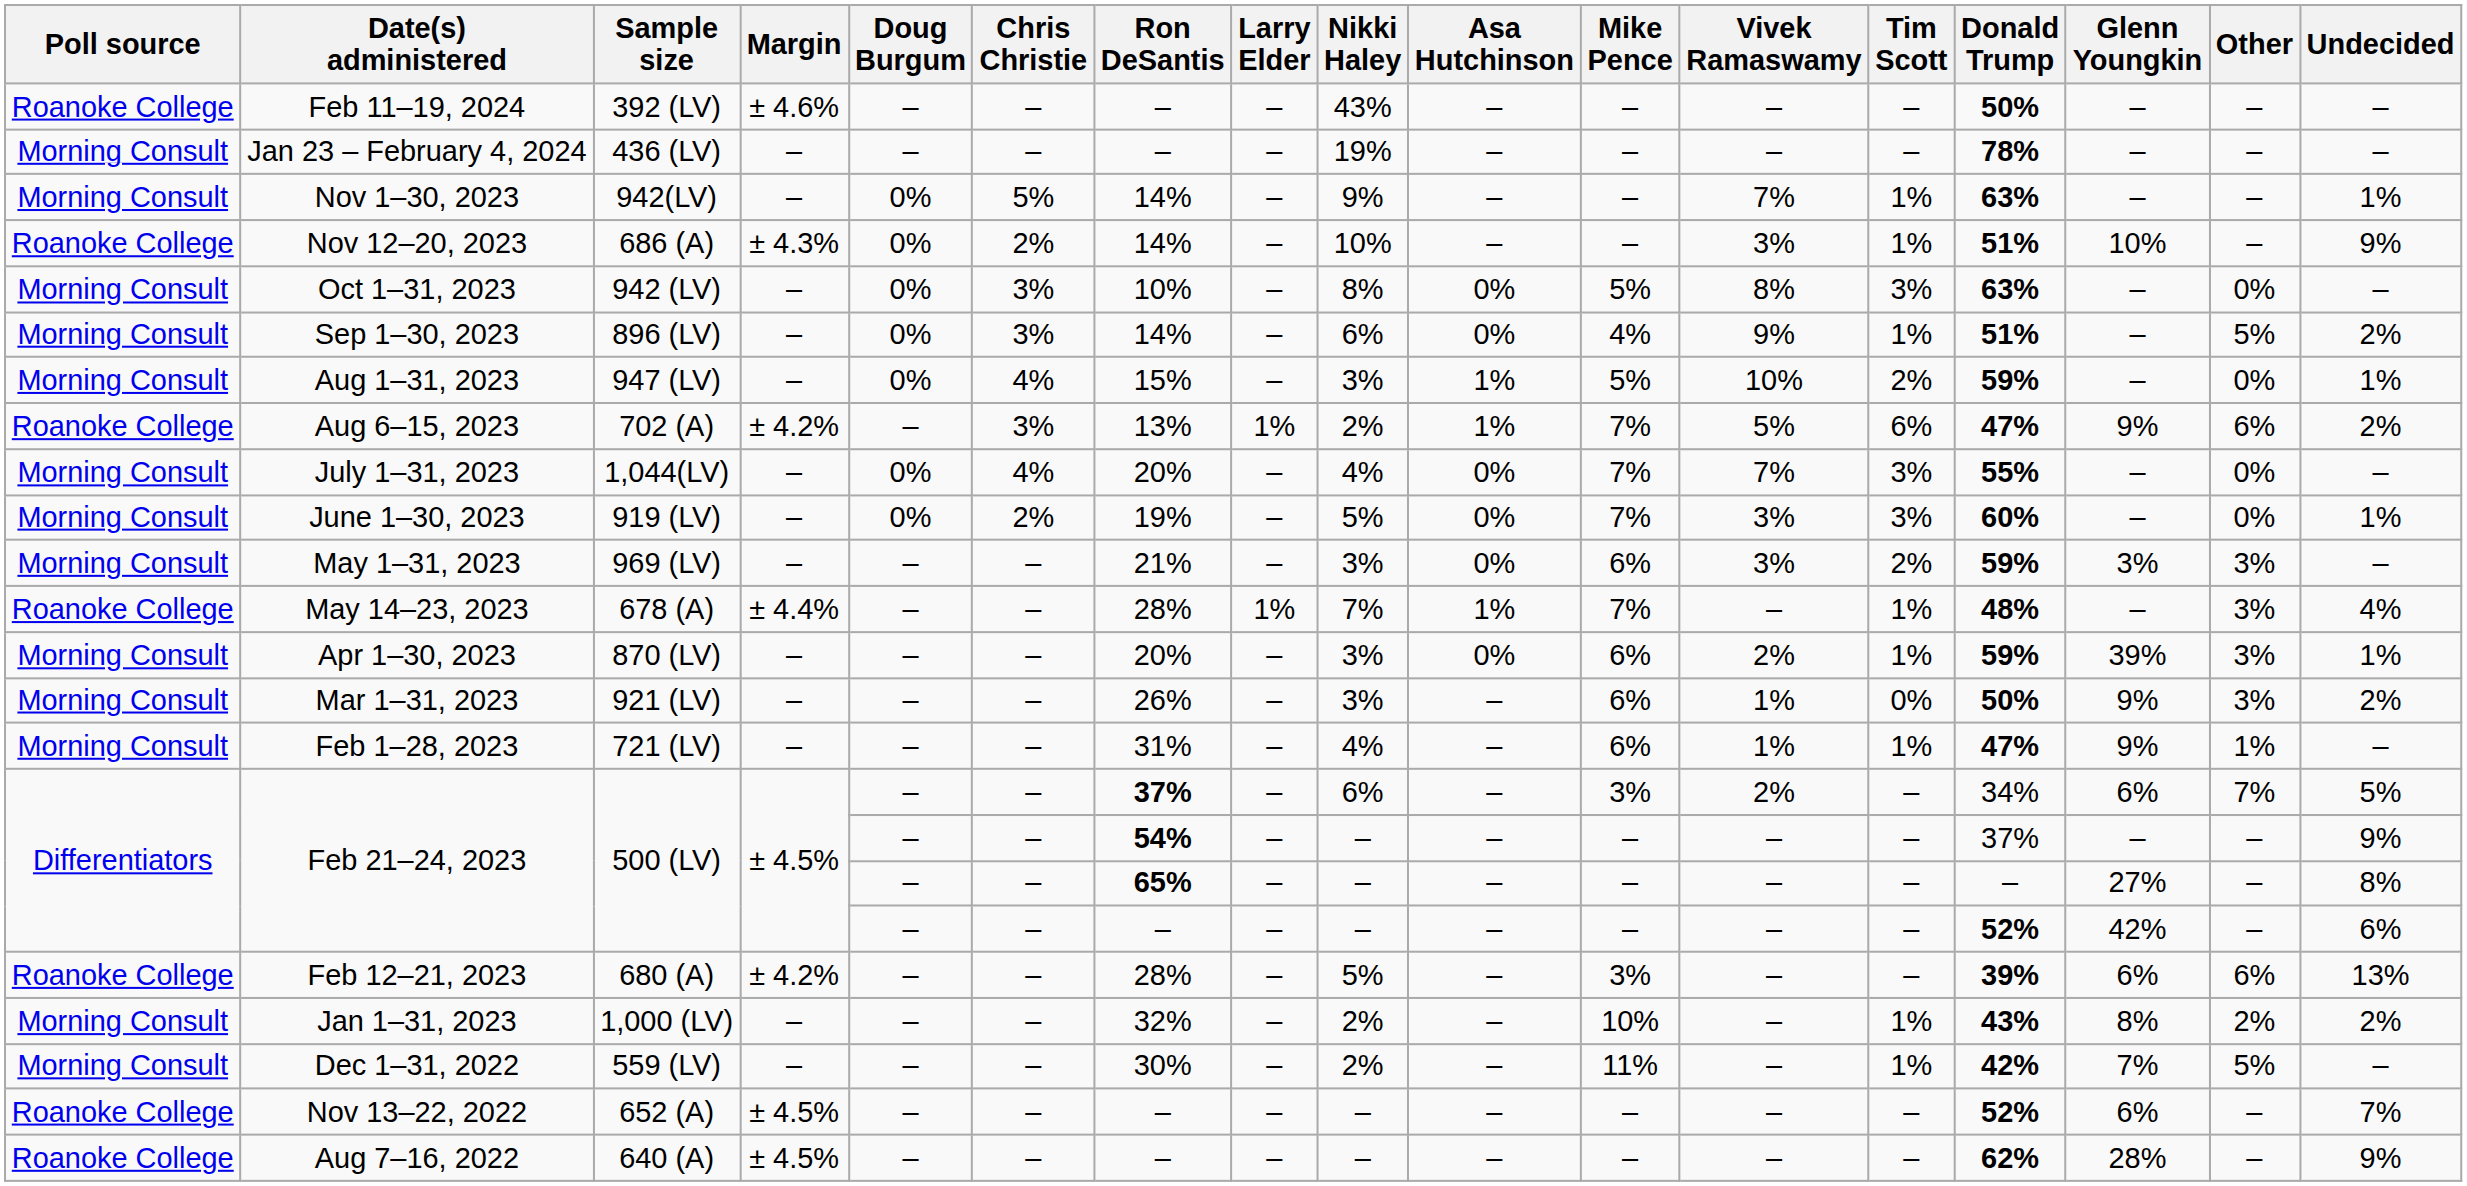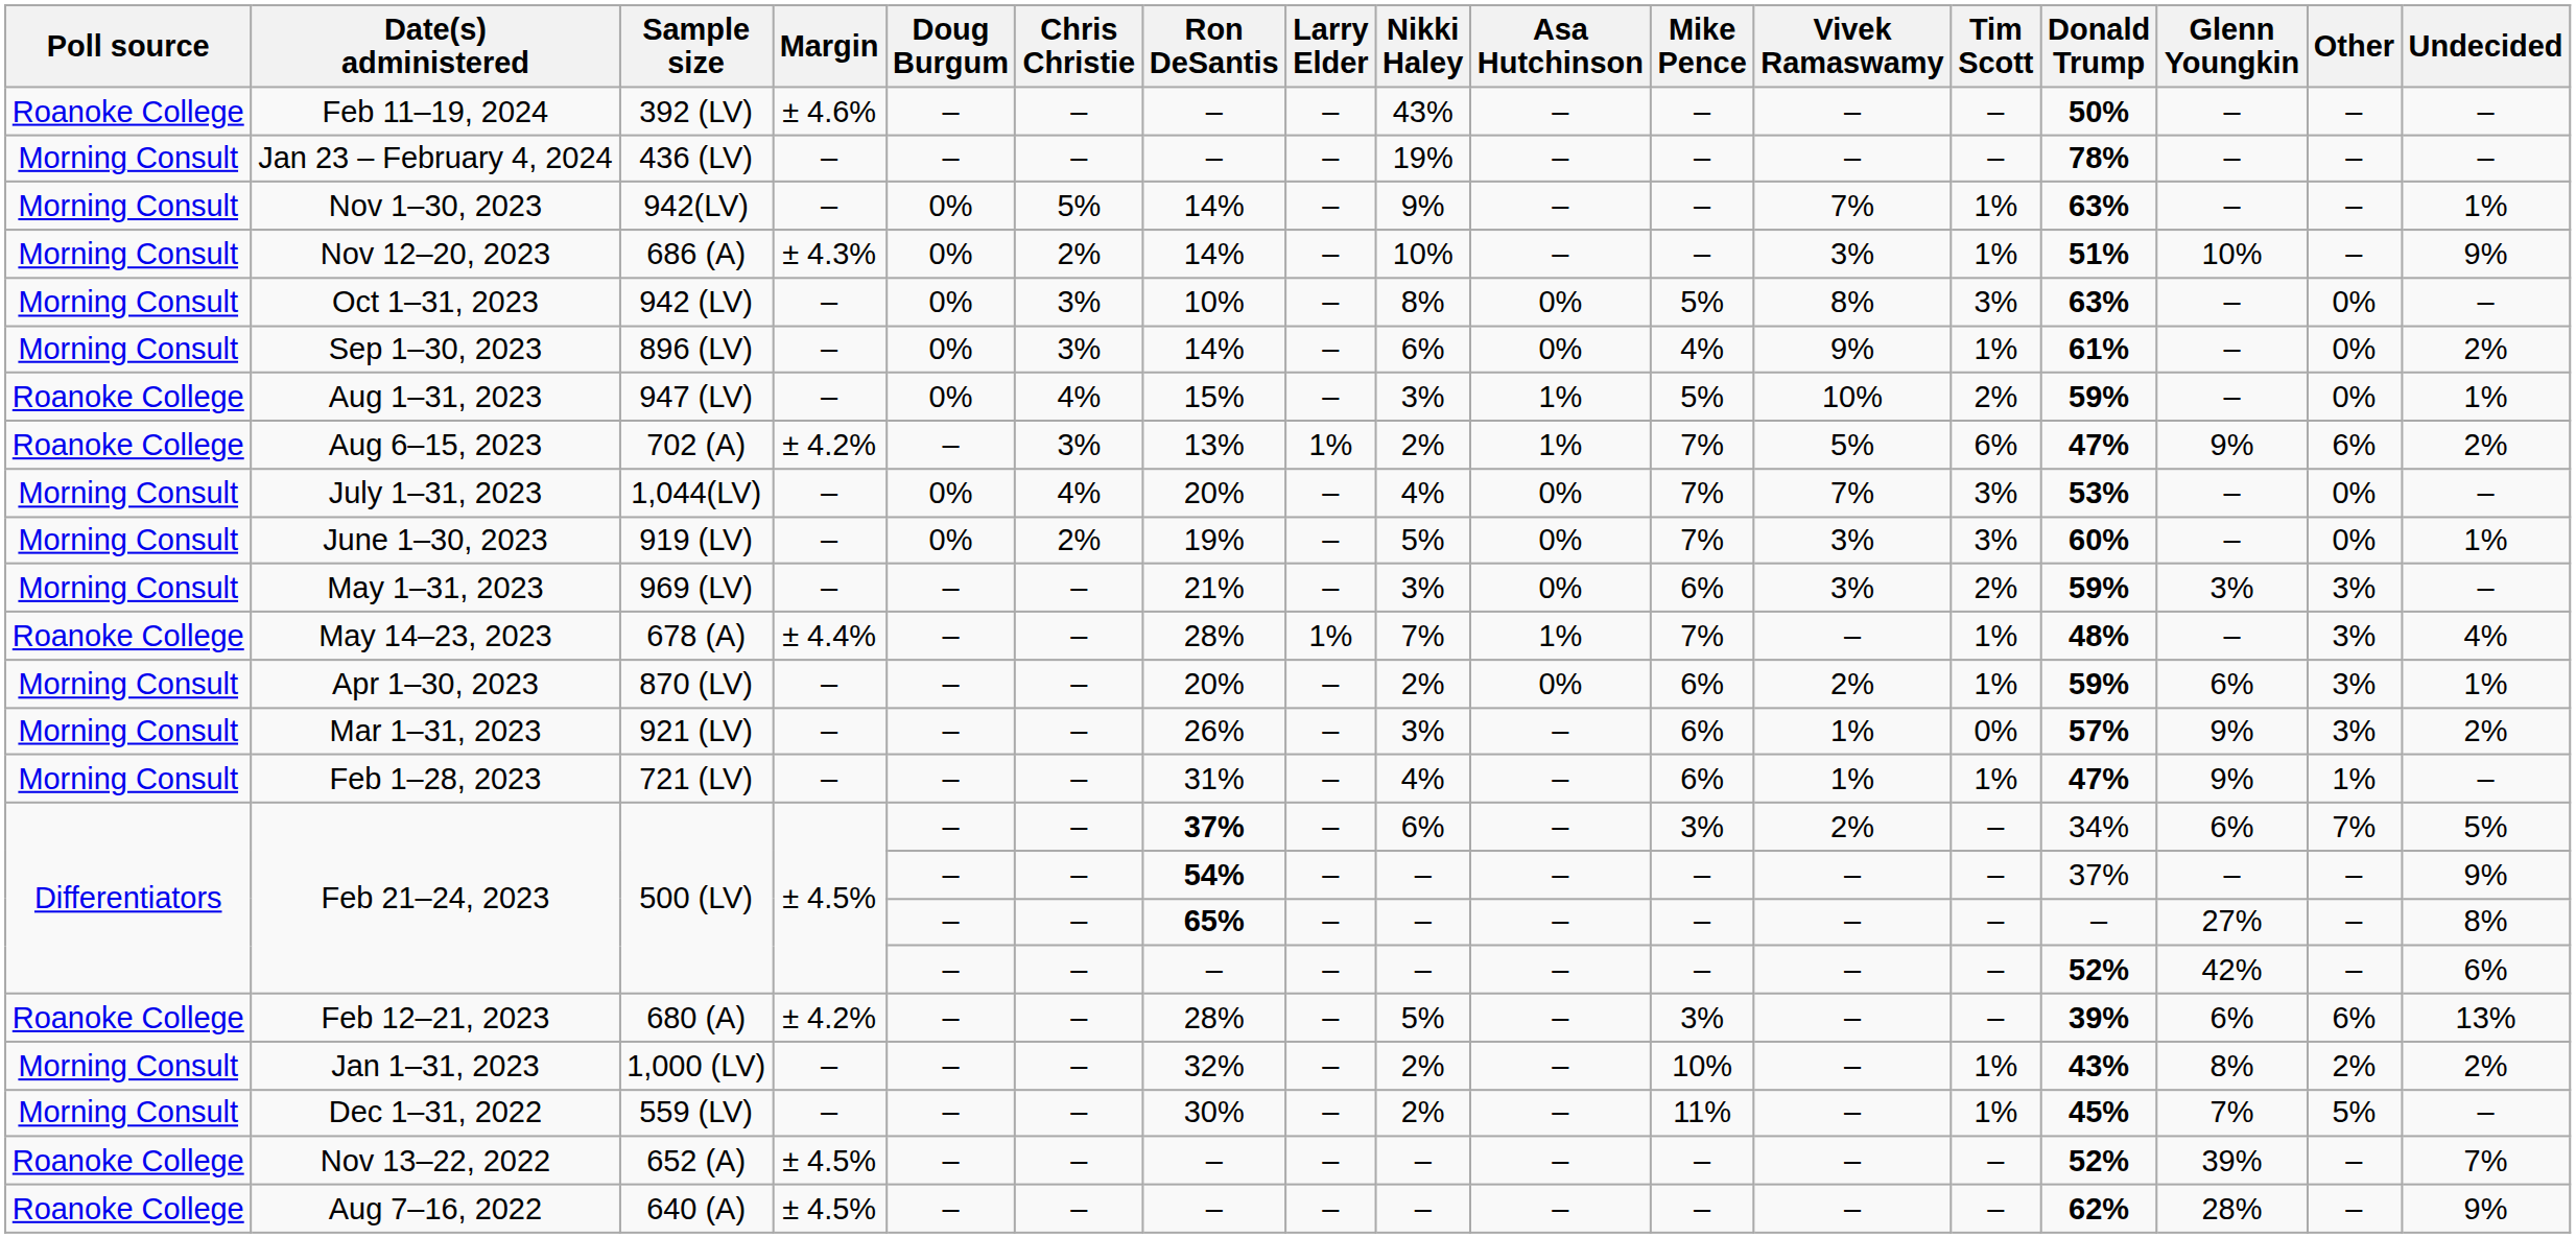 <table class="wikitable mw-datatable" style="font-size:90%;text-align:center;">
 <tr>
 <th>Poll source</th>
 <th>Date(s)<br>administered</th>
 <th>Sample<br>size</th>
 <th>Margin<br></th>
 <th>Doug<br>Burgum</th>
 <th>Chris<br>Christie</th>
 <th>Ron<br>DeSantis</th>
 <th>Larry<br>Elder</th>
 <th>Nikki<br>Haley</th>
 <th>Asa<br>Hutchinson</th>
 <th>Mike<br>Pence</th>
 <th>Vivek<br>Ramaswamy</th>
 <th>Tim<br>Scott</th>
 <th>Donald<br>Trump</th>
 <th>Glenn<br>Youngkin</th>
 <th>Other</th>
 <th>Undecided</th>
 </tr>
 <tr>
 <td><a href='#'>Roanoke College</a></td>
 <td>Feb 11–19, 2024</td>
 <td>392 (LV)</td>
 <td>± 4.6%</td>
 <td>–</td>
 <td>–</td>
 <td>–</td>
 <td>–</td>
 <td>43%</td>
 <td>–</td>
 <td>–</td>
 <td>–</td>
 <td>–</td>
 <td><strong>50%</strong></td>
 <td>–</td>
 <td>–</td>
 <td>–</td>
 </tr>
 <tr>
 <td><a href='#'>Morning Consult</a></td>
 <td>Jan 23 – February 4, 2024</td>
 <td>436 (LV)</td>
 <td>–</td>
 <td>–</td>
 <td>–</td>
 <td>–</td>
 <td>–</td>
 <td>19%</td>
 <td>–</td>
 <td>–</td>
 <td>–</td>
 <td>–</td>
 <td><strong>78%</strong></td>
 <td>–</td>
 <td>–</td>
 <td>–</td>
 </tr>
 <tr>
 <td><a href='#'>Morning Consult</a></td>
 <td>Nov 1–30, 2023</td>
 <td>942(LV)</td>
 <td>–</td>
 <td>0%</td>
 <td>5%</td>
 <td>14%</td>
 <td>–</td>
 <td>9%</td>
 <td>–</td>
 <td>–</td>
 <td>7%</td>
 <td>1%</td>
 <td><strong>63%</strong></td>
 <td>–</td>
 <td>–</td>
 <td>1%</td>
 </tr>
 <tr>
-<td><a href='#'>Roanoke College</a></td>
+<td><a href='#'>Morning Consult</a></td>
 <td>Nov 12–20, 2023</td>
 <td>686 (A)</td>
 <td>± 4.3%</td>
 <td>0%</td>
 <td>2%</td>
 <td>14%</td>
 <td>–</td>
 <td>10%</td>
 <td>–</td>
 <td>–</td>
 <td>3%</td>
 <td>1%</td>
 <td><strong>51%</strong></td>
 <td>10%</td>
 <td>–</td>
 <td>9%</td>
 </tr>
 <tr>
 <td><a href='#'>Morning Consult</a></td>
 <td>Oct 1–31, 2023</td>
 <td>942 (LV)</td>
 <td>–</td>
 <td>0%</td>
 <td>3%</td>
 <td>10%</td>
 <td>–</td>
 <td>8%</td>
 <td>0%</td>
 <td>5%</td>
 <td>8%</td>
 <td>3%</td>
 <td><strong>63%</strong></td>
 <td>–</td>
 <td>0%</td>
 <td>–</td>
 </tr>
 <tr>
 <td><a href='#'>Morning Consult</a></td>
 <td>Sep 1–30, 2023</td>
 <td>896 (LV)</td>
 <td>–</td>
 <td>0%</td>
 <td>3%</td>
 <td>14%</td>
 <td>–</td>
 <td>6%</td>
 <td>0%</td>
 <td>4%</td>
 <td>9%</td>
 <td>1%</td>
-<td><strong>51%</strong></td>
+<td><strong>61%</strong></td>
 <td>–</td>
-<td>5%</td>
+<td>0%</td>
 <td>2%</td>
 </tr>
 <tr>
-<td><a href='#'>Morning Consult</a></td>
+<td><a href='#'>Roanoke College</a></td>
 <td>Aug 1–31, 2023</td>
 <td>947 (LV)</td>
 <td>–</td>
 <td>0%</td>
 <td>4%</td>
 <td>15%</td>
 <td>–</td>
 <td>3%</td>
 <td>1%</td>
 <td>5%</td>
 <td>10%</td>
 <td>2%</td>
 <td><strong>59%</strong></td>
 <td>–</td>
 <td>0%</td>
 <td>1%</td>
 </tr>
 <tr>
 <td><a href='#'>Roanoke College</a></td>
 <td>Aug 6–15, 2023</td>
 <td>702 (A)</td>
 <td>± 4.2%</td>
 <td>–</td>
 <td>3%</td>
 <td>13%</td>
 <td>1%</td>
 <td>2%</td>
 <td>1%</td>
 <td>7%</td>
 <td>5%</td>
 <td>6%</td>
 <td><strong>47%</strong></td>
 <td>9%</td>
 <td>6%</td>
 <td>2%</td>
 </tr>
 <tr>
 <td><a href='#'>Morning Consult</a></td>
 <td>July 1–31, 2023</td>
 <td>1,044(LV)</td>
 <td>–</td>
 <td>0%</td>
 <td>4%</td>
 <td>20%</td>
 <td>–</td>
 <td>4%</td>
 <td>0%</td>
 <td>7%</td>
 <td>7%</td>
 <td>3%</td>
-<td><strong>55%</strong></td>
+<td><strong>53%</strong></td>
 <td>–</td>
 <td>0%</td>
 <td>–</td>
 </tr>
 <tr>
 <td><a href='#'>Morning Consult</a></td>
 <td>June 1–30, 2023</td>
 <td>919 (LV)</td>
 <td>–</td>
 <td>0%</td>
 <td>2%</td>
 <td>19%</td>
 <td>–</td>
 <td>5%</td>
 <td>0%</td>
 <td>7%</td>
 <td>3%</td>
 <td>3%</td>
 <td><strong>60%</strong></td>
 <td>–</td>
 <td>0%</td>
 <td>1%</td>
 </tr>
 <tr>
 <td><a href='#'>Morning Consult</a></td>
 <td>May 1–31, 2023</td>
 <td>969 (LV)</td>
 <td>–</td>
 <td>–</td>
 <td>–</td>
 <td>21%</td>
 <td>–</td>
 <td>3%</td>
 <td>0%</td>
 <td>6%</td>
 <td>3%</td>
 <td>2%</td>
 <td><strong>59%</strong></td>
 <td>3%</td>
 <td>3%</td>
 <td>–</td>
 </tr>
 <tr>
 <td><a href='#'>Roanoke College</a></td>
 <td>May 14–23, 2023</td>
 <td>678 (A)</td>
 <td>± 4.4%</td>
 <td>–</td>
 <td>–</td>
 <td>28%</td>
 <td>1%</td>
 <td>7%</td>
 <td>1%</td>
 <td>7%</td>
 <td>–</td>
 <td>1%</td>
 <td><strong>48%</strong></td>
 <td>–</td>
 <td>3%</td>
 <td>4%</td>
 </tr>
 <tr>
 <td><a href='#'>Morning Consult</a></td>
 <td>Apr 1–30, 2023</td>
 <td>870 (LV)</td>
 <td>–</td>
 <td>–</td>
 <td>–</td>
 <td>20%</td>
 <td>–</td>
-<td>3%</td>
+<td>2%</td>
 <td>0%</td>
 <td>6%</td>
 <td>2%</td>
 <td>1%</td>
 <td><strong>59%</strong></td>
-<td>39%</td>
+<td>6%</td>
 <td>3%</td>
 <td>1%</td>
 </tr>
 <tr>
 <td><a href='#'>Morning Consult</a></td>
 <td>Mar 1–31, 2023</td>
 <td>921 (LV)</td>
 <td>–</td>
 <td>–</td>
 <td>–</td>
 <td>26%</td>
 <td>–</td>
 <td>3%</td>
 <td>–</td>
 <td>6%</td>
 <td>1%</td>
 <td>0%</td>
-<td><strong>50%</strong></td>
+<td><strong>57%</strong></td>
 <td>9%</td>
 <td>3%</td>
 <td>2%</td>
 </tr>
 <tr>
 <td><a href='#'>Morning Consult</a></td>
 <td>Feb 1–28, 2023</td>
 <td>721 (LV)</td>
 <td>–</td>
 <td>–</td>
 <td>–</td>
 <td>31%</td>
 <td>–</td>
 <td>4%</td>
 <td>–</td>
 <td>6%</td>
 <td>1%</td>
 <td>1%</td>
 <td><strong>47%</strong></td>
 <td>9%</td>
 <td>1%</td>
 <td>–</td>
 </tr>
 <tr>
 <td rowspan=4><a href='#'>Differentiators</a></td>
 <td rowspan=4>Feb 21–24, 2023</td>
 <td rowspan=4>500 (LV)</td>
 <td rowspan=4>± 4.5%</td>
 <td>–</td>
 <td>–</td>
 <td><strong>37%</strong></td>
 <td>–</td>
 <td>6%</td>
 <td>–</td>
 <td>3%</td>
 <td>2%</td>
 <td>–</td>
 <td>34%</td>
 <td>6%</td>
 <td>7%</td>
 <td>5%</td>
 </tr>
 <tr>
 <td>–</td>
 <td>–</td>
 <td><strong>54%</strong></td>
 <td>–</td>
 <td>–</td>
 <td>–</td>
 <td>–</td>
 <td>–</td>
 <td>–</td>
 <td>37%</td>
 <td>–</td>
 <td>–</td>
 <td>9%</td>
 </tr>
 <tr>
 <td>–</td>
 <td>–</td>
 <td><strong>65%</strong></td>
 <td>–</td>
 <td>–</td>
 <td>–</td>
 <td>–</td>
 <td>–</td>
 <td>–</td>
 <td>–</td>
 <td>27%</td>
 <td>–</td>
 <td>8%</td>
 </tr>
 <tr>
 <td>–</td>
 <td>–</td>
 <td>–</td>
 <td>–</td>
 <td>–</td>
 <td>–</td>
 <td>–</td>
 <td>–</td>
 <td>–</td>
 <td><strong>52%</strong></td>
 <td>42%</td>
 <td>–</td>
 <td>6%</td>
 </tr>
 <tr>
 <td><a href='#'>Roanoke College</a></td>
 <td>Feb 12–21, 2023</td>
 <td>680 (A)</td>
 <td>± 4.2%</td>
 <td>–</td>
 <td>–</td>
 <td>28%</td>
 <td>–</td>
 <td>5%</td>
 <td>–</td>
 <td>3%</td>
 <td>–</td>
 <td>–</td>
 <td><strong>39%</strong></td>
 <td>6%</td>
 <td>6%</td>
 <td>13%</td>
 </tr>
 <tr>
 <td><a href='#'>Morning Consult</a></td>
 <td>Jan 1–31, 2023</td>
 <td>1,000 (LV)</td>
 <td>–</td>
 <td>–</td>
 <td>–</td>
 <td>32%</td>
 <td>–</td>
 <td>2%</td>
 <td>–</td>
 <td>10%</td>
 <td>–</td>
 <td>1%</td>
 <td><strong>43%</strong></td>
 <td>8%</td>
 <td>2%</td>
 <td>2%</td>
 </tr>
 <tr>
 <td><a href='#'>Morning Consult</a></td>
 <td>Dec 1–31, 2022</td>
 <td>559 (LV)</td>
 <td>–</td>
 <td>–</td>
 <td>–</td>
 <td>30%</td>
 <td>–</td>
 <td>2%</td>
 <td>–</td>
 <td>11%</td>
 <td>–</td>
 <td>1%</td>
-<td><strong>42%</strong></td>
+<td><strong>45%</strong></td>
 <td>7%</td>
 <td>5%</td>
 <td>–</td>
 </tr>
 <tr>
 <td><a href='#'>Roanoke College</a></td>
 <td>Nov 13–22, 2022</td>
 <td>652 (A)</td>
 <td>± 4.5%</td>
 <td>–</td>
 <td>–</td>
 <td>–</td>
 <td>–</td>
 <td>–</td>
 <td>–</td>
 <td>–</td>
 <td>–</td>
 <td>–</td>
 <td><strong>52%</strong></td>
-<td>6%</td>
+<td>39%</td>
 <td>–</td>
 <td>7%</td>
 </tr>
 <tr>
 <td><a href='#'>Roanoke College</a></td>
 <td>Aug 7–16, 2022</td>
 <td>640 (A)</td>
 <td>± 4.5%</td>
 <td>–</td>
 <td>–</td>
 <td>–</td>
 <td>–</td>
 <td>–</td>
 <td>–</td>
 <td>–</td>
 <td>–</td>
 <td>–</td>
 <td><strong>62%</strong></td>
 <td>28%</td>
 <td>–</td>
 <td>9%</td>
 </tr>
 </table>
